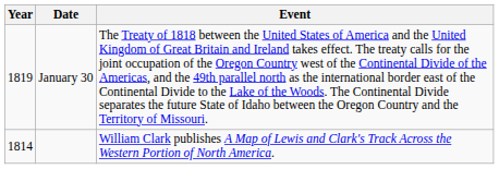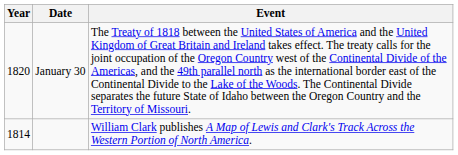 <table class="wikitable" style="width:100%;">
 <tr>
 <th style="width:6%">Year</th>
 <th style="width:8%">Date</th>
 <th style="width:86%">Event</th>
 </tr>
 <tr>
-<td align=center rowspan=1>1819</td>
+<td align=center rowspan=1>1820</td>
 <td align=center>January 30</td>
 <td>The <a href='#'>Treaty of 1818</a> between the <a href='#'>United States of America</a> and the <a href='#'>United Kingdom of Great Britain and Ireland</a> takes effect. The treaty calls for the joint occupation of the <a href='#'>Oregon Country</a> west of the <a href='#'>Continental Divide of the Americas</a>, and the <a href='#'>49th parallel north</a> as the international border east of the Continental Divide to the <a href='#'>Lake of the Woods</a>.  The Continental Divide separates the future State of Idaho between the Oregon Country and the <a href='#'>Territory of Missouri</a>.</td>
 </tr>
 <tr>
 <td align=center rowspan=1>1814</td>
 <td align=center> </td>
 <td><a href='#'>William Clark</a> publishes <a href='#'><em>A Map of Lewis and Clark's Track Across the Western Portion of North America</em></a>.</td>
 </tr>
 </table>
